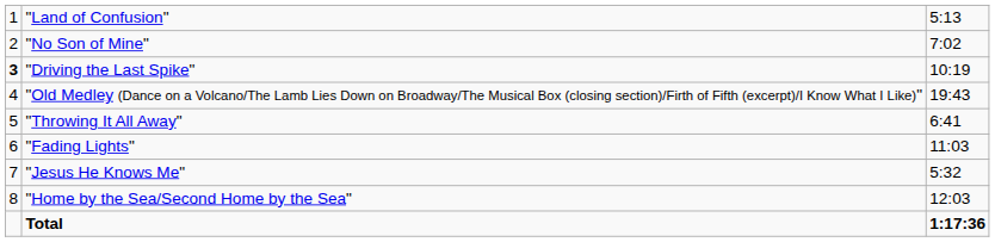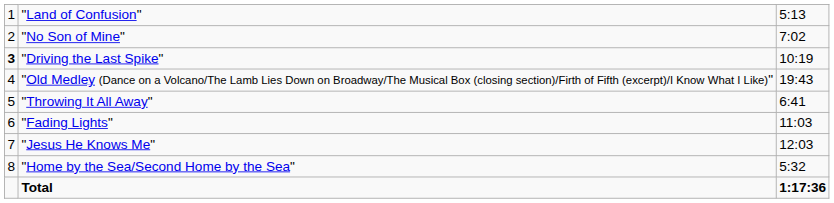 <table class="wikitable">
 <tr>
 <td>1</td>
 <td>"<a href='#'>Land of Confusion</a>"</td>
 <td>5:13</td>
 </tr>
 <tr>
 <td>2</td>
 <td>"<a href='#'>No Son of Mine</a>"</td>
 <td>7:02</td>
 </tr>
 <tr>
 <td><strong>3</strong></td>
 <td>"<a href='#'>Driving the Last Spike</a>"</td>
 <td>10:19</td>
 </tr>
 <tr>
 <td>4</td>
 <td>"<a href='#'>Old Medley</a> <small>(Dance on a Volcano/The Lamb Lies Down on Broadway/The Musical Box (closing section)/Firth of Fifth (excerpt)/I Know What I Like)</small>"</td>
 <td>19:43</td>
 </tr>
 <tr>
 <td>5</td>
 <td>"<a href='#'>Throwing It All Away</a>"</td>
 <td>6:41</td>
 </tr>
 <tr>
 <td>6</td>
 <td>"<a href='#'>Fading Lights</a>"</td>
 <td>11:03</td>
 </tr>
 <tr>
 <td>7</td>
 <td>"<a href='#'>Jesus He Knows Me</a>"</td>
-<td>5:32</td>
+<td>12:03</td>
 </tr>
 <tr>
 <td>8</td>
 <td>"<a href='#'>Home by the Sea/Second Home by the Sea</a>"</td>
-<td>12:03</td>
+<td>5:32</td>
 </tr>
 <tr>
 <td></td>
 <td><strong>Total</strong></td>
 <td><strong>1:17:36</strong></td>
 </tr>
 </table>
